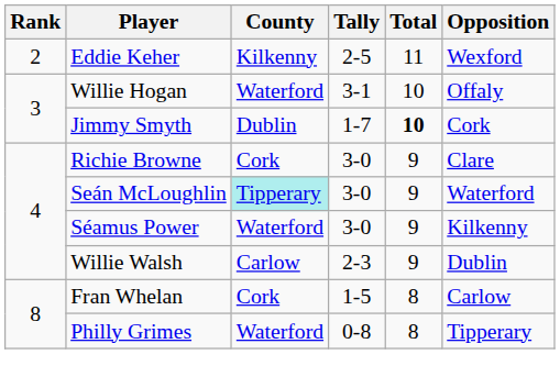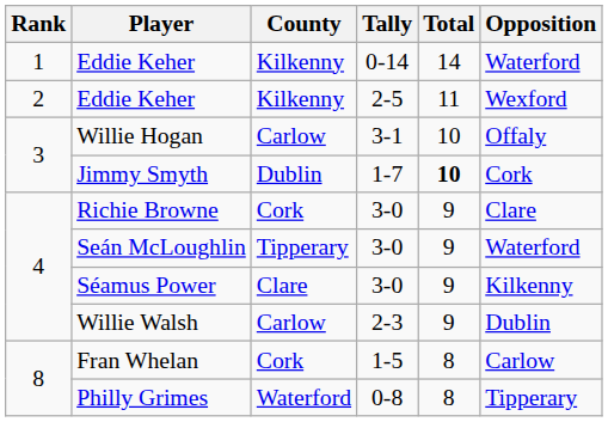 <table class="wikitable">
 <tr>
 <th>Rank</th>
 <th>Player</th>
 <th>County</th>
 <th>Tally</th>
 <th>Total</th>
 <th>Opposition</th>
+</tr>
+<tr>
+<td rowspan=1 align=center>1</td>
+<td><a href='#'>Eddie Keher</a></td>
+<td><a href='#'>Kilkenny</a></td>
+<td align=center>0-14</td>
+<td align=center>14</td>
+<td><a href='#'>Waterford</a></td>
 </tr>
 <tr>
 <td rowspan=1 align=center>2</td>
 <td><a href='#'>Eddie Keher</a></td>
 <td><a href='#'>Kilkenny</a></td>
 <td align=center>2-5</td>
 <td align=center>11</td>
 <td><a href='#'>Wexford</a></td>
 </tr>
 <tr>
 <td rowspan=2 align=center>3</td>
 <td>Willie Hogan</td>
-<td><a href='#'>Waterford</a></td>
+<td><a href='#'>Carlow</a></td>
 <td align=center>3-1</td>
 <td align=center>10</td>
 <td><a href='#'>Offaly</a></td>
 </tr>
 <tr>
 <td><a href='#'>Jimmy Smyth</a></td>
 <td><a href='#'>Dublin</a></td>
 <td align=center>1-7</td>
 <td align=center><strong>10</strong></td>
 <td><a href='#'>Cork</a></td>
 </tr>
 <tr>
 <td rowspan=4 align=center>4</td>
 <td><a href='#'>Richie Browne</a></td>
 <td><a href='#'>Cork</a></td>
 <td align=center>3-0</td>
 <td align=center>9</td>
 <td><a href='#'>Clare</a></td>
 </tr>
 <tr>
 <td><a href='#'>Seán McLoughlin</a></td>
-<td style="background: paleturquoise;"><a href='#'>Tipperary</a></td>
+<td><a href='#'>Tipperary</a></td>
 <td align=center>3-0</td>
 <td align=center>9</td>
 <td><a href='#'>Waterford</a></td>
 </tr>
 <tr>
 <td><a href='#'>Séamus Power</a></td>
-<td><a href='#'>Waterford</a></td>
+<td><a href='#'>Clare</a></td>
 <td align=center>3-0</td>
 <td align=center>9</td>
 <td><a href='#'>Kilkenny</a></td>
 </tr>
 <tr>
 <td>Willie Walsh</td>
 <td><a href='#'>Carlow</a></td>
 <td align=center>2-3</td>
 <td align=center>9</td>
 <td><a href='#'>Dublin</a></td>
 </tr>
 <tr>
 <td rowspan=2 align=center>8</td>
 <td>Fran Whelan</td>
 <td><a href='#'>Cork</a></td>
 <td align=center>1-5</td>
 <td align=center>8</td>
 <td><a href='#'>Carlow</a></td>
 </tr>
 <tr>
 <td><a href='#'>Philly Grimes</a></td>
 <td><a href='#'>Waterford</a></td>
 <td align=center>0-8</td>
 <td align=center>8</td>
 <td><a href='#'>Tipperary</a></td>
 </tr>
 </table>
